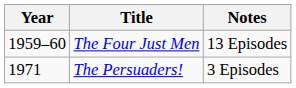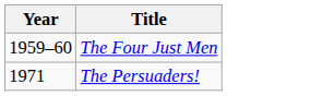 <table class="wikitable">
 <tr>
 <th>Year</th>
 <th>Title</th>
-<th>Notes</th>
 </tr>
 <tr>
 <td>1959–60</td>
 <td><em><a href='#'>The Four Just Men</a></em></td>
-<td>13 Episodes</td>
 </tr>
 <tr>
 <td>1971</td>
 <td><em><a href='#'>The Persuaders!</a></em></td>
-<td>3 Episodes</td>
 </tr>
 </table>
